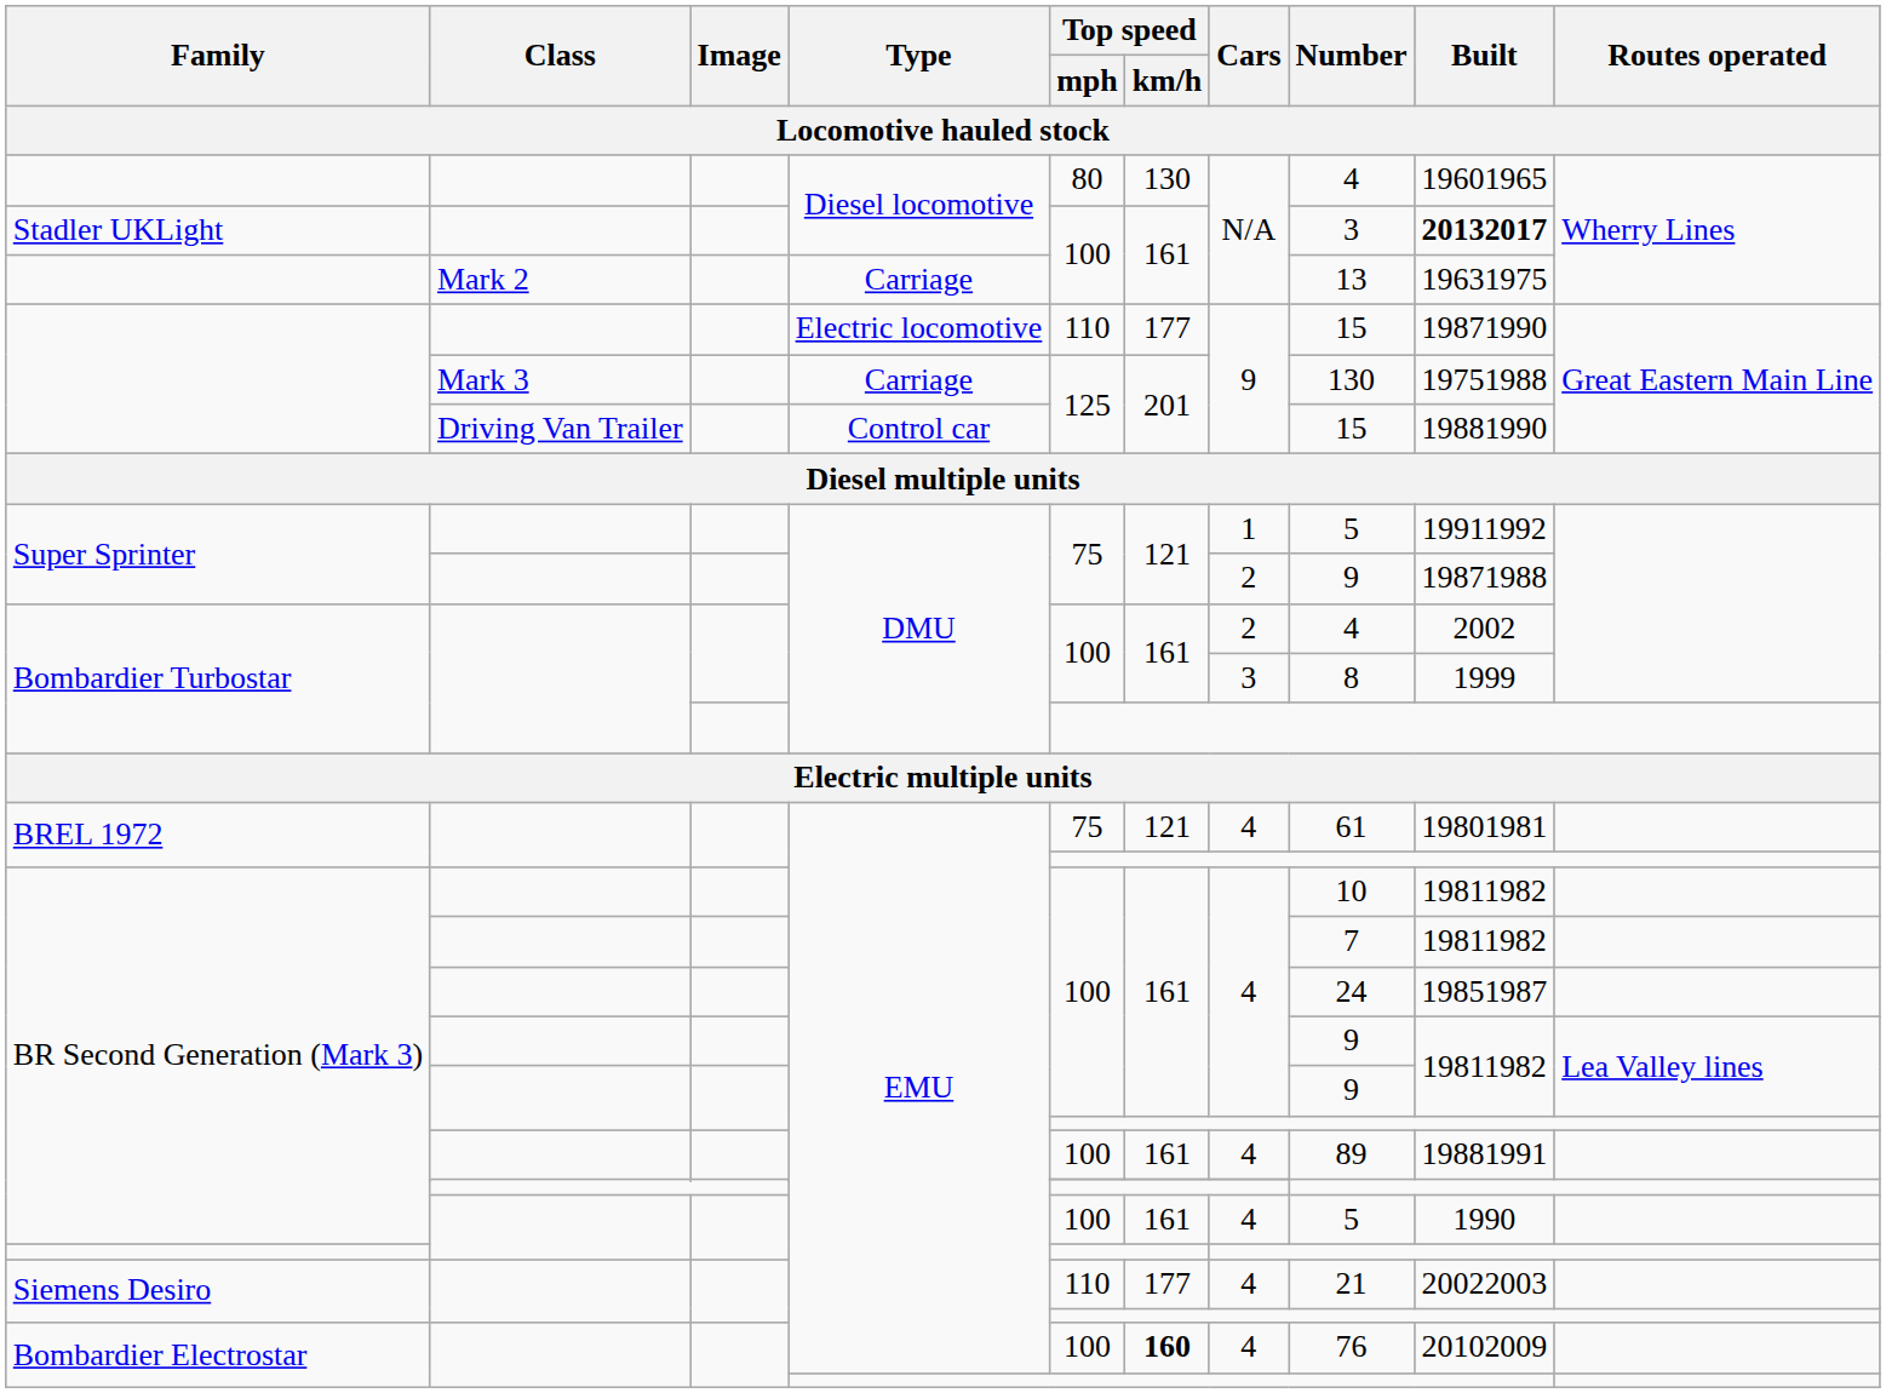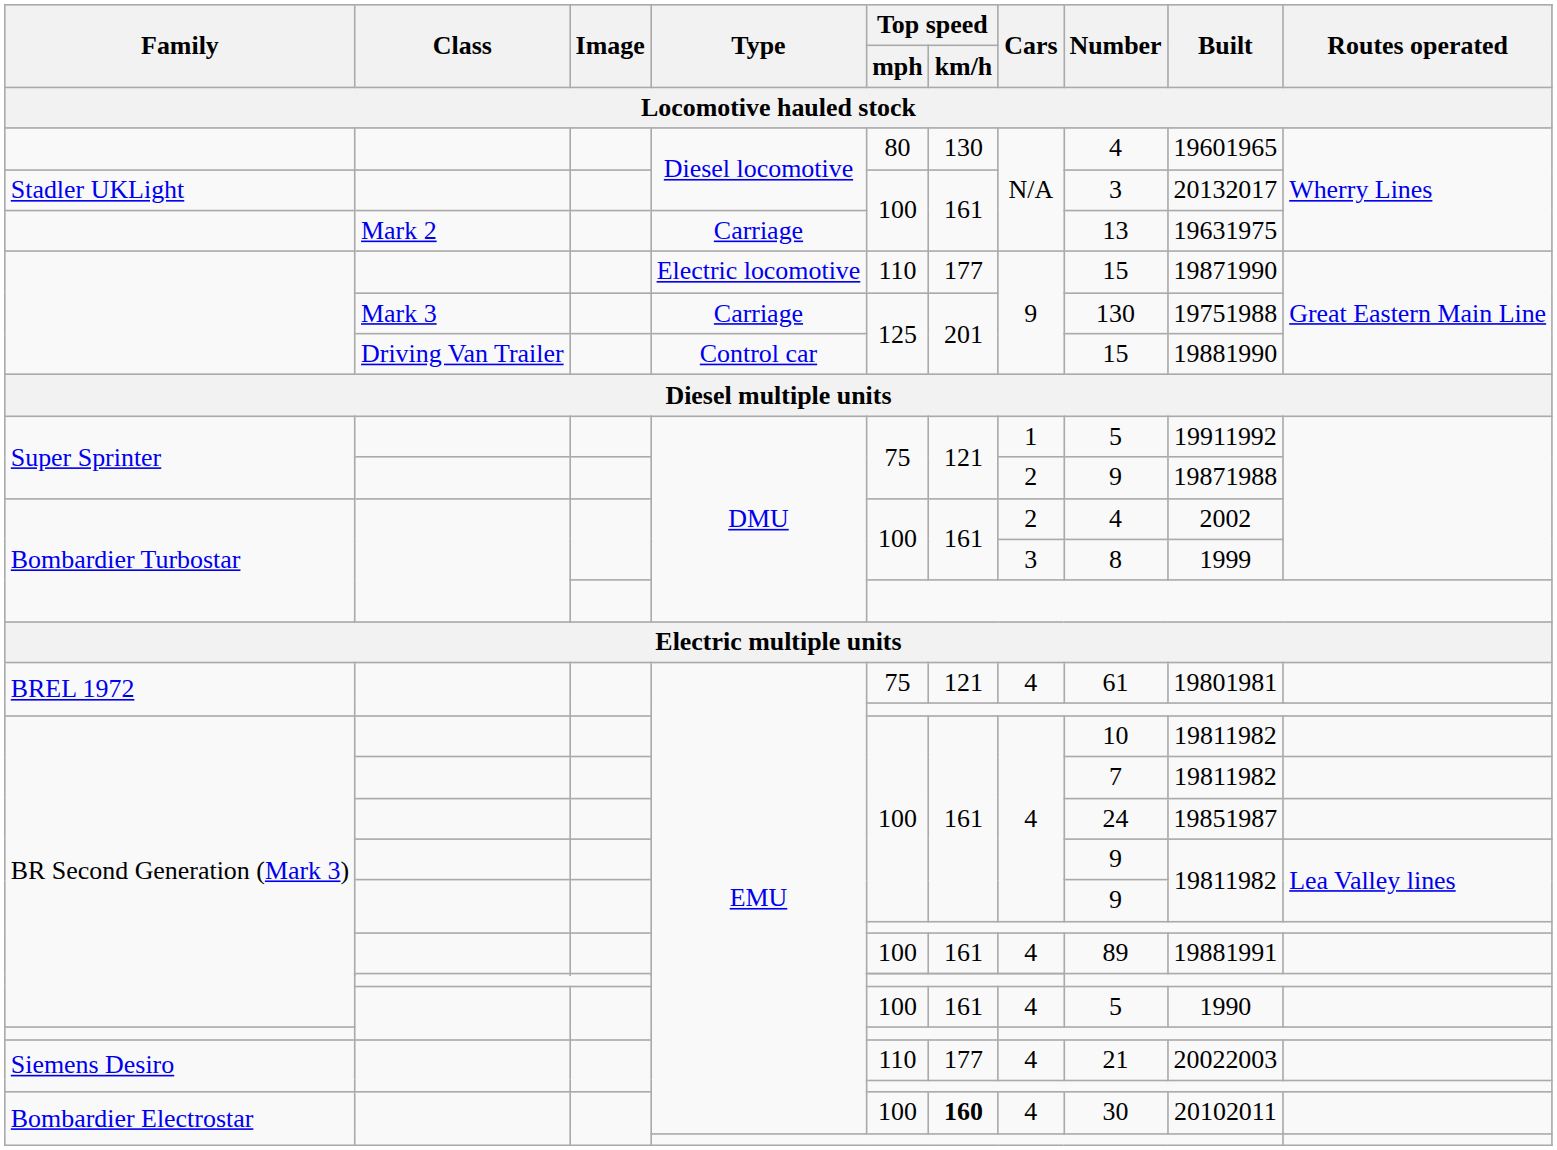 <table class="wikitable">
 <tr style="background:#f9f9f9;">
 <th rowspan="2">Family</th>
 <th rowspan="2">Class</th>
 <th rowspan="2">Image</th>
 <th rowspan="2">Type</th>
 <th colspan="2">Top speed</th>
 <th rowspan="2">Cars</th>
 <th rowspan="2">Number</th>
 <th rowspan="2">Built</th>
 <th rowspan="2">Routes operated</th>
 </tr>
 <tr style="background:#f9f9f9;">
 <th>mph</th>
 <th>km/h</th>
 </tr>
 <tr>
 <th colspan="10">Locomotive hauled stock</th>
 </tr>
 <tr>
 <td></td>
 <td></td>
 <td></td>
 <td rowspan="2" style="text-align:center;"><a href='#'>Diesel locomotive</a></td>
 <td style="text-align:center;">80</td>
 <td style="text-align:center;">130</td>
 <td rowspan="3" style="text-align:center;">N/A</td>
 <td style="text-align:center;">4</td>
 <td style="text-align:center;">19601965</td>
 <td rowspan="3"><a href='#'>Wherry Lines</a></td>
 </tr>
 <tr>
 <td><a href='#'>Stadler UKLight</a></td>
 <td></td>
 <td></td>
 <td rowspan="2" style="text-align:center;">100</td>
 <td rowspan="2" style="text-align:center;">161</td>
 <td style="text-align:center;">3</td>
-<td style="text-align:center;"><strong>20132017</strong></td>
+<td style="text-align:center;">20132017</td>
 </tr>
 <tr>
 <td></td>
 <td><a href='#'>Mark 2</a></td>
 <td></td>
 <td style="text-align:center;"><a href='#'>Carriage</a></td>
 <td style="text-align:center;">13</td>
 <td style="text-align:center;">19631975</td>
 </tr>
 <tr>
 <td rowspan="3"></td>
 <td></td>
 <td></td>
 <td style="text-align:center;"><a href='#'>Electric locomotive</a></td>
 <td style="text-align:center;">110</td>
 <td style="text-align:center;">177</td>
 <td rowspan="3" style="text-align:center;">9</td>
 <td style="text-align:center;">15</td>
 <td style="text-align:center;">19871990</td>
 <td rowspan="3"><a href='#'>Great Eastern Main Line</a></td>
 </tr>
 <tr>
 <td><a href='#'>Mark 3</a></td>
 <td></td>
 <td style="text-align:center;"><a href='#'>Carriage</a></td>
 <td rowspan="2" style="text-align:center;">125</td>
 <td rowspan="2" style="text-align:center;">201</td>
 <td style="text-align:center;">130</td>
 <td style="text-align:center;">19751988</td>
 </tr>
 <tr>
 <td><a href='#'>Driving Van Trailer</a></td>
 <td></td>
 <td style="text-align:center;"><a href='#'>Control car</a></td>
 <td style="text-align:center;">15</td>
 <td style="text-align:center;">19881990</td>
 </tr>
 <tr>
 <th colspan="11">Diesel multiple units</th>
 </tr>
 <tr>
 <td rowspan="2"><a href='#'>Super Sprinter</a></td>
 <td></td>
 <td></td>
 <td rowspan="5" style="text-align:center;"><a href='#'>DMU</a></td>
 <td rowspan="2" style="text-align:center;">75</td>
 <td rowspan="2" style="text-align:center;">121</td>
 <td style="text-align:center;">1</td>
 <td style="text-align:center;">5</td>
 <td style="text-align:center;">19911992</td>
 <td rowspan="4"></td>
 </tr>
 <tr>
 <td></td>
 <td></td>
 <td style="text-align:center;">2</td>
 <td style="text-align:center;">9</td>
 <td style="text-align:center;">19871988</td>
 </tr>
 <tr>
 <td rowspan="3"><a href='#'>Bombardier Turbostar</a></td>
 <td rowspan="3"></td>
 <td rowspan="2"></td>
 <td rowspan="2" style="text-align:center;">100</td>
 <td rowspan="2" style="text-align:center;">161</td>
 <td style="text-align:center;">2</td>
 <td style="text-align:center;">4</td>
 <td style="text-align:center;">2002</td>
 </tr>
 <tr>
 <td style="text-align:center;">3</td>
 <td style="text-align:center;">8</td>
 <td style="text-align:center;">1999</td>
 </tr>
 <tr>
 <td></td>
 <td colspan="6"><br></td>
 </tr>
 <tr>
 <th colspan="12">Electric multiple units</th>
 </tr>
 <tr>
 <td rowspan="2"><a href='#'>BREL 1972</a></td>
 <td rowspan="2"></td>
 <td rowspan="2"></td>
 <td rowspan="16" style="text-align:center;"><a href='#'>EMU</a></td>
 <td style="text-align:center;">75</td>
 <td style="text-align:center;">121</td>
 <td style="text-align:center;">4</td>
 <td style="text-align:center;">61</td>
 <td style="text-align:center;">19801981</td>
 <td></td>
 </tr>
 <tr>
 <td colspan="6" style="text-align:center;"></td>
 </tr>
 <tr>
 <td rowspan="10">BR Second Generation (<a href='#'>Mark 3</a>)</td>
 <td></td>
 <td></td>
 <td rowspan="5" style="text-align:center;">100</td>
 <td rowspan="5" style="text-align:center;">161</td>
 <td rowspan="5" style="text-align:center;">4</td>
 <td style="text-align:center;">10</td>
 <td style="text-align:center;">19811982</td>
 <td></td>
 </tr>
 <tr>
 <td></td>
 <td></td>
 <td style="text-align:center;">7</td>
 <td style="text-align:center;">19811982</td>
 <td></td>
 </tr>
 <tr>
 <td></td>
 <td></td>
 <td style="text-align:center;">24</td>
 <td style="text-align:center;">19851987</td>
 <td></td>
 </tr>
 <tr>
 <td></td>
 <td></td>
 <td style="text-align:center;">9</td>
 <td rowspan="2" style="text-align:center;">19811982</td>
 <td rowspan="2"><a href='#'>Lea Valley lines</a></td>
 </tr>
 <tr>
 <td rowspan="2"></td>
 <td rowspan="2"></td>
 <td style="text-align:center;">9</td>
 </tr>
 <tr>
 <td colspan="6"></td>
 </tr>
 <tr>
 <td rowspan="2"></td>
 <td rowspan="2" style="text-align:center;"></td>
 <td style="text-align:center;">100</td>
 <td style="text-align:center;">161</td>
 <td style="text-align:center;">4</td>
 <td style="text-align:center;">89</td>
 <td style="text-align:center;">19881991</td>
 <td></td>
 </tr>
 <tr>
 </tr>
 <tr>
 <td colspan="6"></td>
 </tr>
 <tr>
 <td rowspan="2"></td>
 <td rowspan="2" style="text-align:center;"></td>
 <td style="text-align:center;">100</td>
 <td style="text-align:center;">161</td>
 <td style="text-align:center;">4</td>
 <td style="text-align:center;">5</td>
 <td style="text-align:center;">1990</td>
 <td></td>
 </tr>
 <tr>
 <td colspan="6"></td>
 </tr>
 <tr>
 <td rowspan="2"><a href='#'>Siemens Desiro</a></td>
 <td rowspan="2"></td>
 <td rowspan="2" style="text-align:center;"></td>
 <td style="text-align:center;">110</td>
 <td style="text-align:center;">177</td>
 <td style="text-align:center;">4</td>
 <td style="text-align:center;">21</td>
 <td style="text-align:center;">20022003</td>
 <td></td>
 </tr>
 <tr>
 <td colspan="6"></td>
 </tr>
 <tr>
 <td rowspan="2"><a href='#'>Bombardier Electrostar</a></td>
 <td rowspan="2"></td>
 <td rowspan="2" style="text-align:center;"></td>
 <td style="text-align:center;">100</td>
 <td style="text-align:center;"><strong>160</strong></td>
 <td style="text-align:center;">4</td>
-<td style="text-align:center;">76</td>
-<td style="text-align:center;">20102009</td>
+<td style="text-align:center;">30</td>
+<td style="text-align:center;">20102011</td>
 <td></td>
 </tr>
 <tr>
 <td colspan="6"></td>
 </tr>
 </table>
